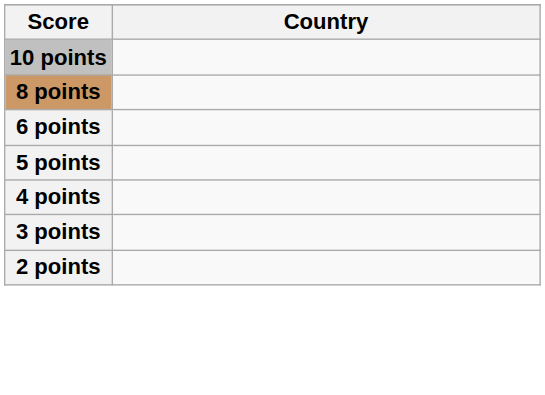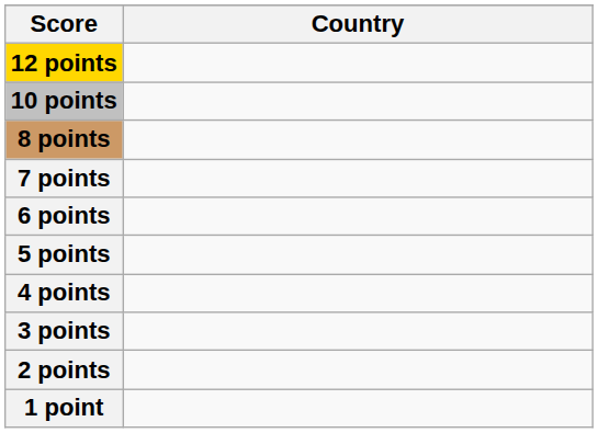 <table class="wikitable">
 <tr>
 </tr>
 <tr>
 <th scope="col" width="20%">Score</th>
 <th scope="col" width="80%">Country</th>
 </tr>
 <tr>
+<th scope="row" style="background:gold">12 points</th>
+<td></td>
+</tr>
+<tr>
 <th scope="row" style="background:silver">10 points</th>
 <td></td>
 </tr>
 <tr>
 <th scope="row" style="background:#CC9966">8 points</th>
+<td></td>
+</tr>
+<tr>
+<th scope="row">7 points</th>
 <td></td>
 </tr>
 <tr>
 <th scope="row">6 points</th>
 <td></td>
 </tr>
 <tr>
 <th scope="row">5 points</th>
 <td></td>
 </tr>
 <tr>
 <th scope="row">4 points</th>
 <td></td>
 </tr>
 <tr>
 <th scope="row">3 points</th>
 <td></td>
 </tr>
 <tr>
 <th scope="row">2 points</th>
 <td></td>
 </tr>
+<tr>
+<th scope="row">1 point</th>
+<td></td>
+</tr>
 </table>
